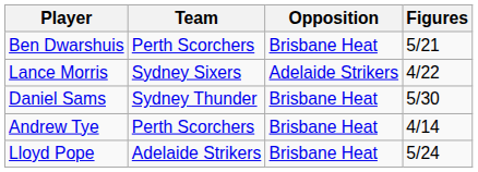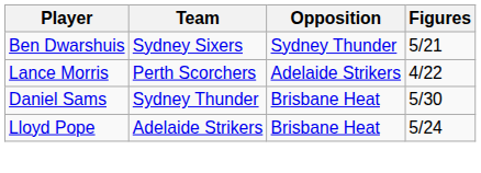 <table class="wikitable">
 <tr>
 <th>Player</th>
 <th>Team</th>
 <th>Opposition</th>
 <th>Figures</th>
 </tr>
 <tr>
 <td><a href='#'>Ben Dwarshuis</a></td>
-<td><a href='#'>Perth Scorchers</a></td>
-<td><a href='#'>Brisbane Heat</a></td>
+<td><a href='#'>Sydney Sixers</a></td>
+<td><a href='#'>Sydney Thunder</a></td>
 <td>5/21</td>
 </tr>
 <tr>
 <td><a href='#'>Lance Morris</a></td>
-<td><a href='#'>Sydney Sixers</a></td>
+<td><a href='#'>Perth Scorchers</a></td>
 <td><a href='#'>Adelaide Strikers</a></td>
 <td>4/22</td>
 </tr>
 <tr>
 <td><a href='#'>Daniel Sams</a></td>
 <td><a href='#'>Sydney Thunder</a></td>
 <td><a href='#'>Brisbane Heat</a></td>
 <td>5/30</td>
 </tr>
 <tr>
-<td><a href='#'>Andrew Tye</a></td>
-<td><a href='#'>Perth Scorchers</a></td>
-<td><a href='#'>Brisbane Heat</a></td>
-<td>4/14</td>
-</tr>
-<tr>
 <td><a href='#'>Lloyd Pope</a></td>
 <td><a href='#'>Adelaide Strikers</a></td>
 <td><a href='#'>Brisbane Heat</a></td>
 <td>5/24</td>
 </tr>
 </table>
